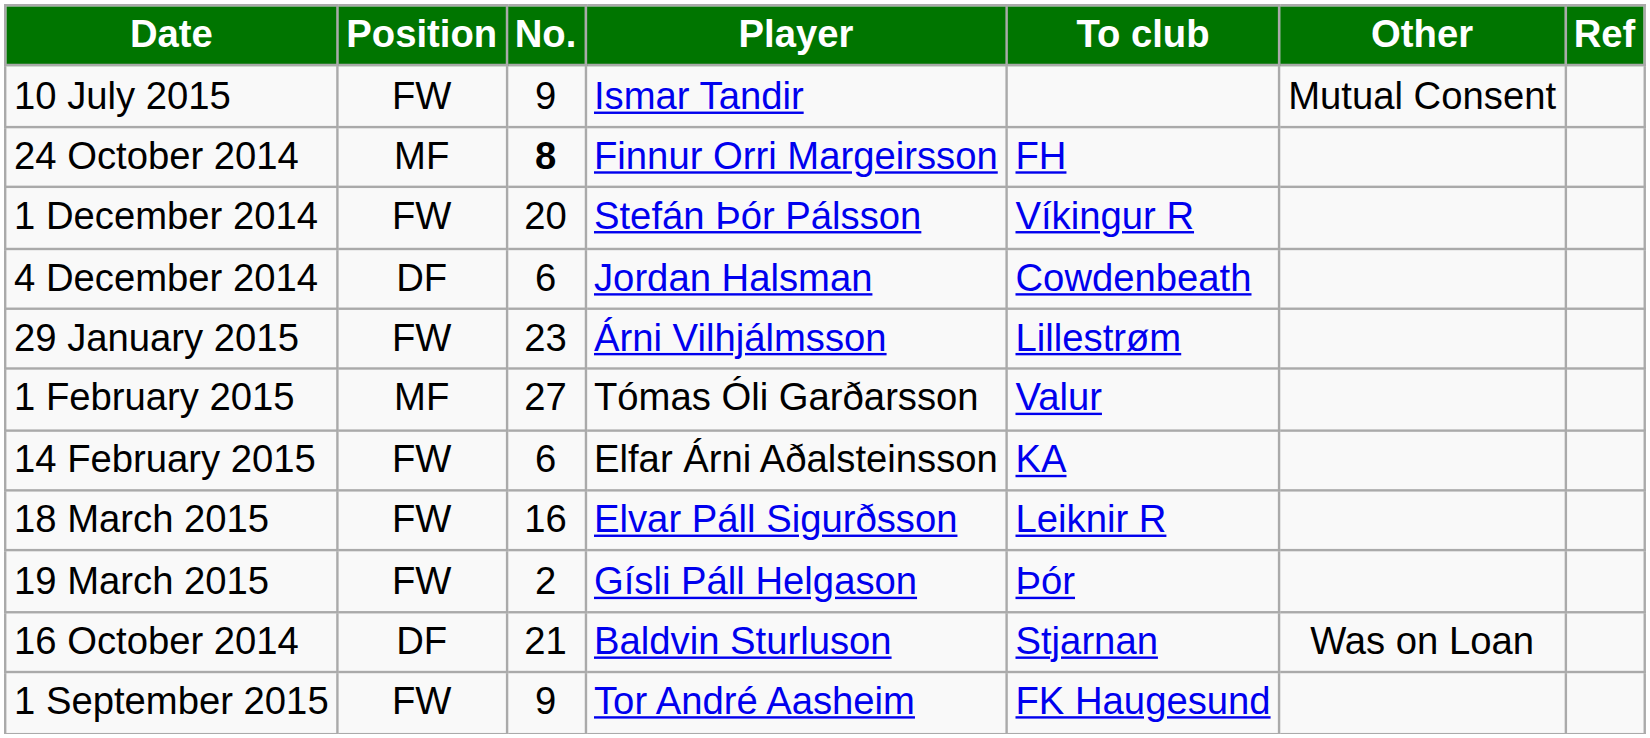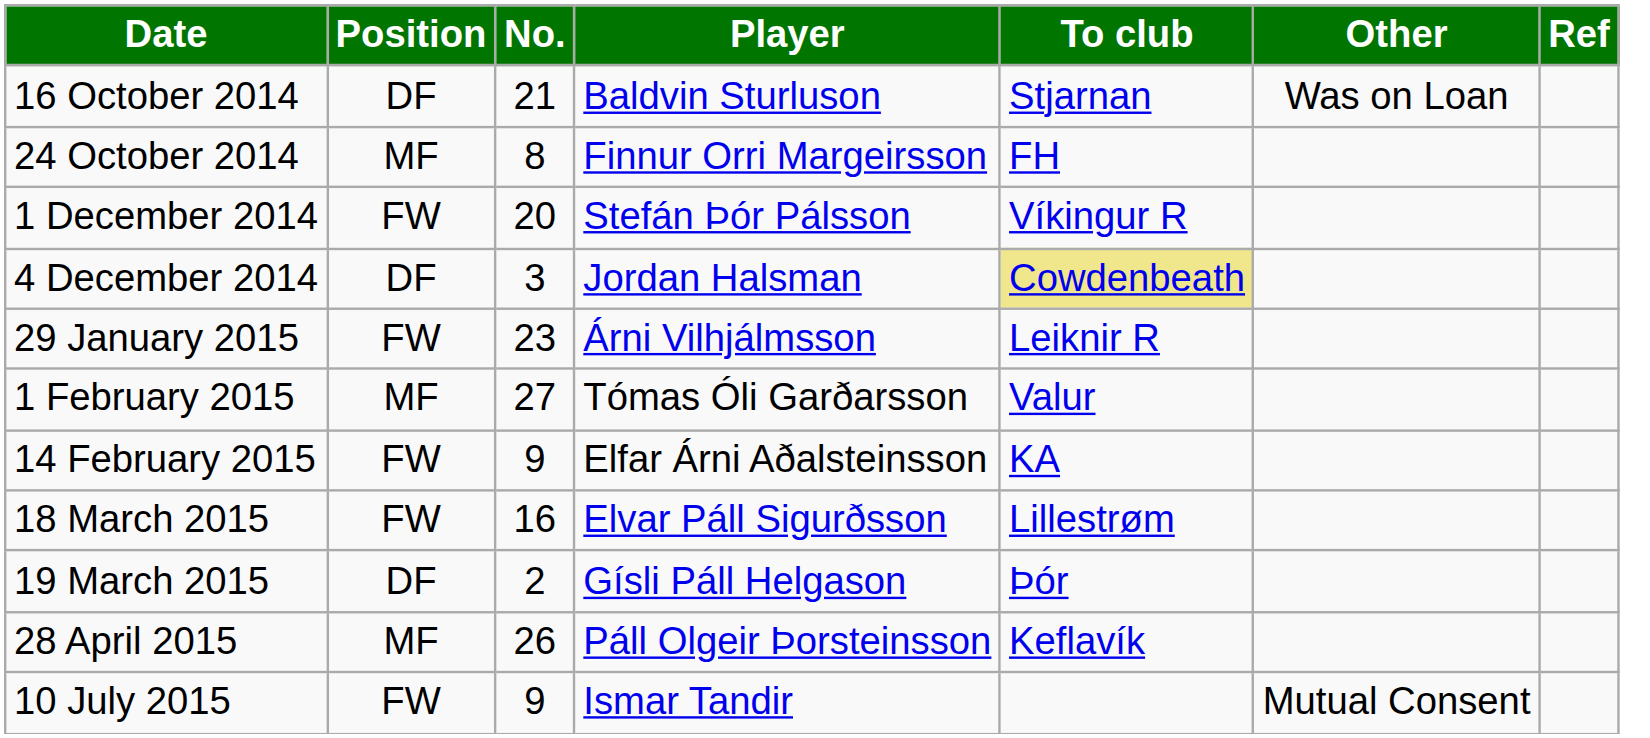 <table class="wikitable sortable">
 <tr>
 <th style="background:#007500; color:white;"><strong>Date</strong></th>
 <th style="background:#007500; color:white;"><strong>Position</strong></th>
 <th style="background:#007500; color:white;"><strong>No.</strong></th>
 <th style="background:#007500; color:white;"><strong>Player</strong></th>
 <th style="background:#007500; color:white;"><strong>To club</strong></th>
 <th style="background:#007500; color:white;"><strong>Other</strong></th>
 <th style="background:#007500; color:white;"><strong>Ref</strong></th>
 </tr>
 <tr>
-<td>10 July 2015</td>
-<td style="text-align:center;">FW</td>
-<td style="text-align:center;">9</td>
-<td style="text-align:left;"> <a href='#'>Ismar Tandir</a></td>
-<td style="text-align:left;"></td>
-<td>Mutual Consent</td>
+<td>16 October 2014</td>
+<td style="text-align:center;">DF</td>
+<td style="text-align:center;">21</td>
+<td style="text-align:left;"> <a href='#'>Baldvin Sturluson</a></td>
+<td style="text-align:left;"> <a href='#'>Stjarnan</a></td>
+<td style="text-align:center;">Was on Loan</td>
 <td></td>
 </tr>
 <tr>
 <td>24 October 2014</td>
 <td style="text-align:center;">MF</td>
-<td style="text-align:center;"><strong>8</strong></td>
+<td style="text-align:center;">8</td>
 <td style="text-align:left;"> <a href='#'>Finnur Orri Margeirsson</a></td>
 <td style="text-align:left;"> <a href='#'>FH</a></td>
 <td></td>
 <td></td>
 </tr>
 <tr>
 <td>1 December 2014</td>
 <td style="text-align:center;">FW</td>
 <td style="text-align:center;">20</td>
 <td style="text-align:left;"> <a href='#'>Stefán Þór Pálsson</a></td>
 <td style="text-align:left;"> <a href='#'>Víkingur R</a></td>
 <td></td>
 <td></td>
 </tr>
 <tr>
 <td>4 December 2014</td>
 <td style="text-align:center;">DF</td>
-<td style="text-align:center;">6</td>
+<td style="text-align:center;">3</td>
 <td style="text-align:left;"> <a href='#'>Jordan Halsman</a></td>
-<td style="text-align:left;"> <a href='#'>Cowdenbeath</a></td>
+<td style="background: khaki; text-align:left;"> <a href='#'>Cowdenbeath</a></td>
 <td></td>
 <td></td>
 </tr>
 <tr>
 <td>29 January 2015</td>
 <td style="text-align:center;">FW</td>
 <td style="text-align:center;">23</td>
 <td style="text-align:left;"> <a href='#'>Árni Vilhjálmsson</a></td>
-<td style="text-align:left;"> <a href='#'>Lillestrøm</a></td>
+<td style="text-align:left;"> <a href='#'>Leiknir R</a></td>
 <td></td>
 <td></td>
 </tr>
 <tr>
 <td>1 February 2015</td>
 <td style="text-align:center;">MF</td>
 <td style="text-align:center;">27</td>
 <td style="text-align:left;"> Tómas Óli Garðarsson</td>
 <td style="text-align:left;"> <a href='#'>Valur</a></td>
 <td></td>
 <td></td>
 </tr>
 <tr>
 <td>14 February 2015</td>
 <td style="text-align:center;">FW</td>
-<td style="text-align:center;">6</td>
+<td style="text-align:center;">9</td>
 <td style="text-align:left;"> Elfar Árni Aðalsteinsson</td>
 <td style="text-align:left;"> <a href='#'>KA</a></td>
 <td></td>
 <td></td>
 </tr>
 <tr>
 <td>18 March 2015</td>
 <td style="text-align:center;">FW</td>
 <td style="text-align:center;">16</td>
 <td style="text-align:left;"> <a href='#'>Elvar Páll Sigurðsson</a></td>
-<td style="text-align:left;"> <a href='#'>Leiknir R</a></td>
+<td style="text-align:left;"> <a href='#'>Lillestrøm</a></td>
 <td></td>
 <td></td>
 </tr>
 <tr>
 <td>19 March 2015</td>
-<td style="text-align:center;">FW</td>
+<td style="text-align:center;">DF</td>
 <td style="text-align:center;">2</td>
 <td style="text-align:left;"> <a href='#'>Gísli Páll Helgason</a></td>
 <td style="text-align:left;"> <a href='#'>Þór</a></td>
 <td></td>
 <td></td>
 </tr>
 <tr>
-<td>16 October 2014</td>
-<td style="text-align:center;">DF</td>
-<td style="text-align:center;">21</td>
-<td style="text-align:left;"> <a href='#'>Baldvin Sturluson</a></td>
-<td style="text-align:left;"> <a href='#'>Stjarnan</a></td>
-<td style="text-align:center;">Was on Loan</td>
+<td>28 April 2015</td>
+<td style="text-align:center;">MF</td>
+<td style="text-align:center;">26</td>
+<td style="text-align:left;"> <a href='#'>Páll Olgeir Þorsteinsson</a></td>
+<td style="text-align:left;"> <a href='#'>Keflavík</a></td>
+<td></td>
 <td></td>
 </tr>
 <tr>
-<td>1 September 2015</td>
+<td>10 July 2015</td>
 <td style="text-align:center;">FW</td>
 <td style="text-align:center;">9</td>
-<td style="text-align:left;"> <a href='#'>Tor André Aasheim</a></td>
-<td style="text-align:left;"> <a href='#'>FK Haugesund</a></td>
-<td></td>
+<td style="text-align:left;"> <a href='#'>Ismar Tandir</a></td>
+<td style="text-align:left;"></td>
+<td>Mutual Consent</td>
 <td></td>
 </tr>
 </table>
